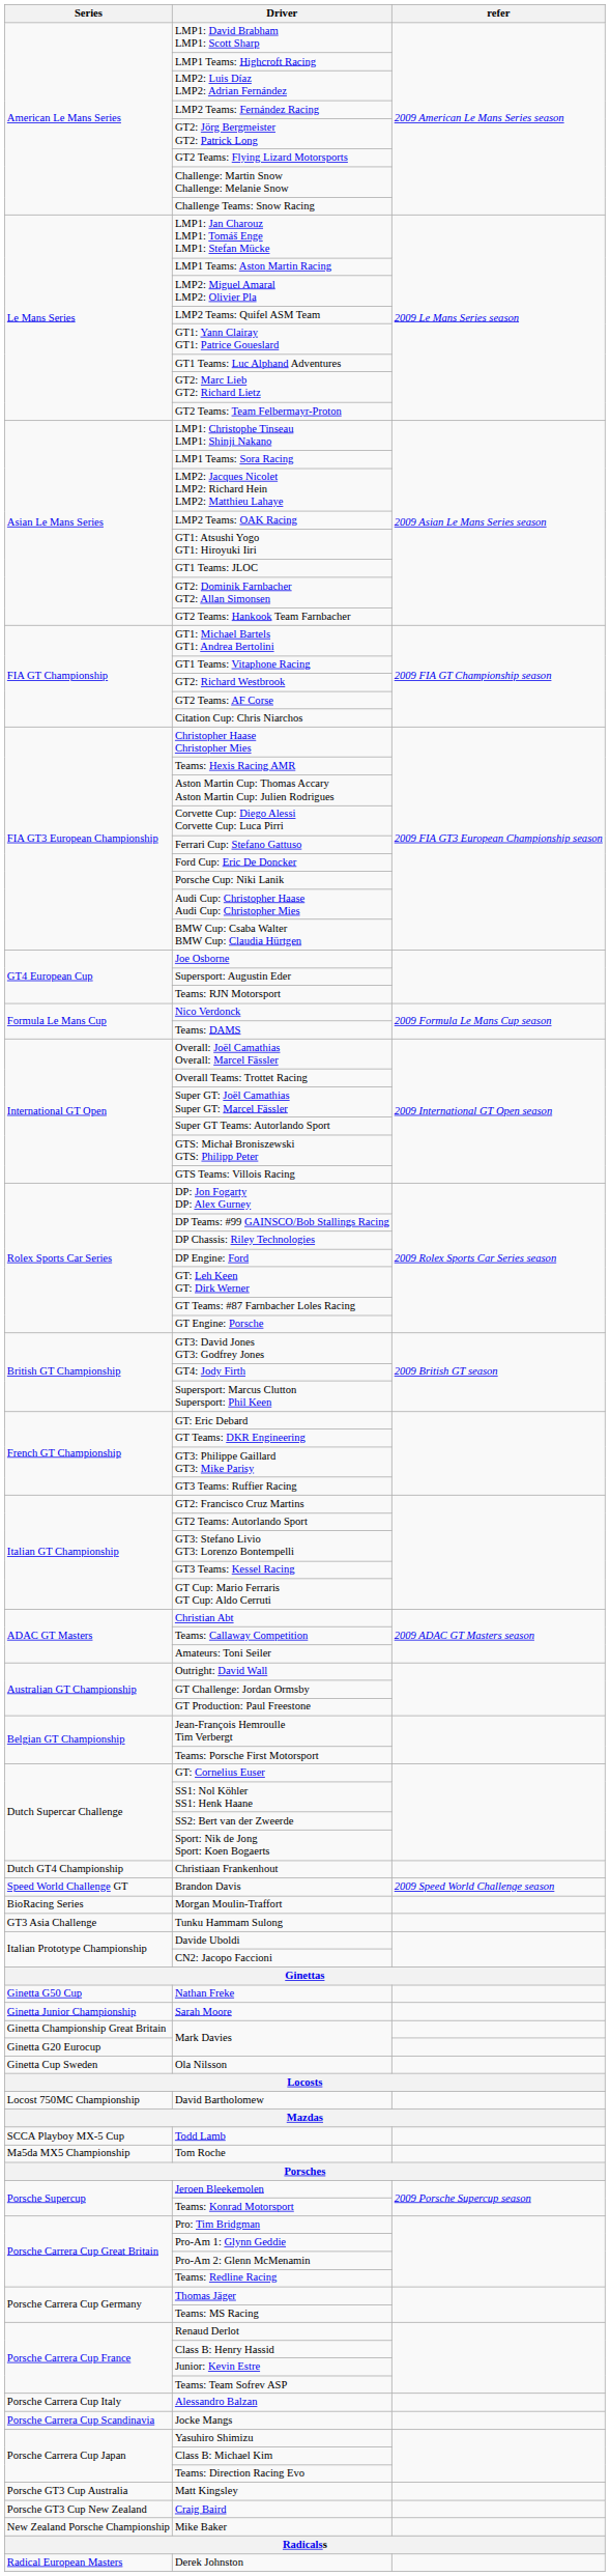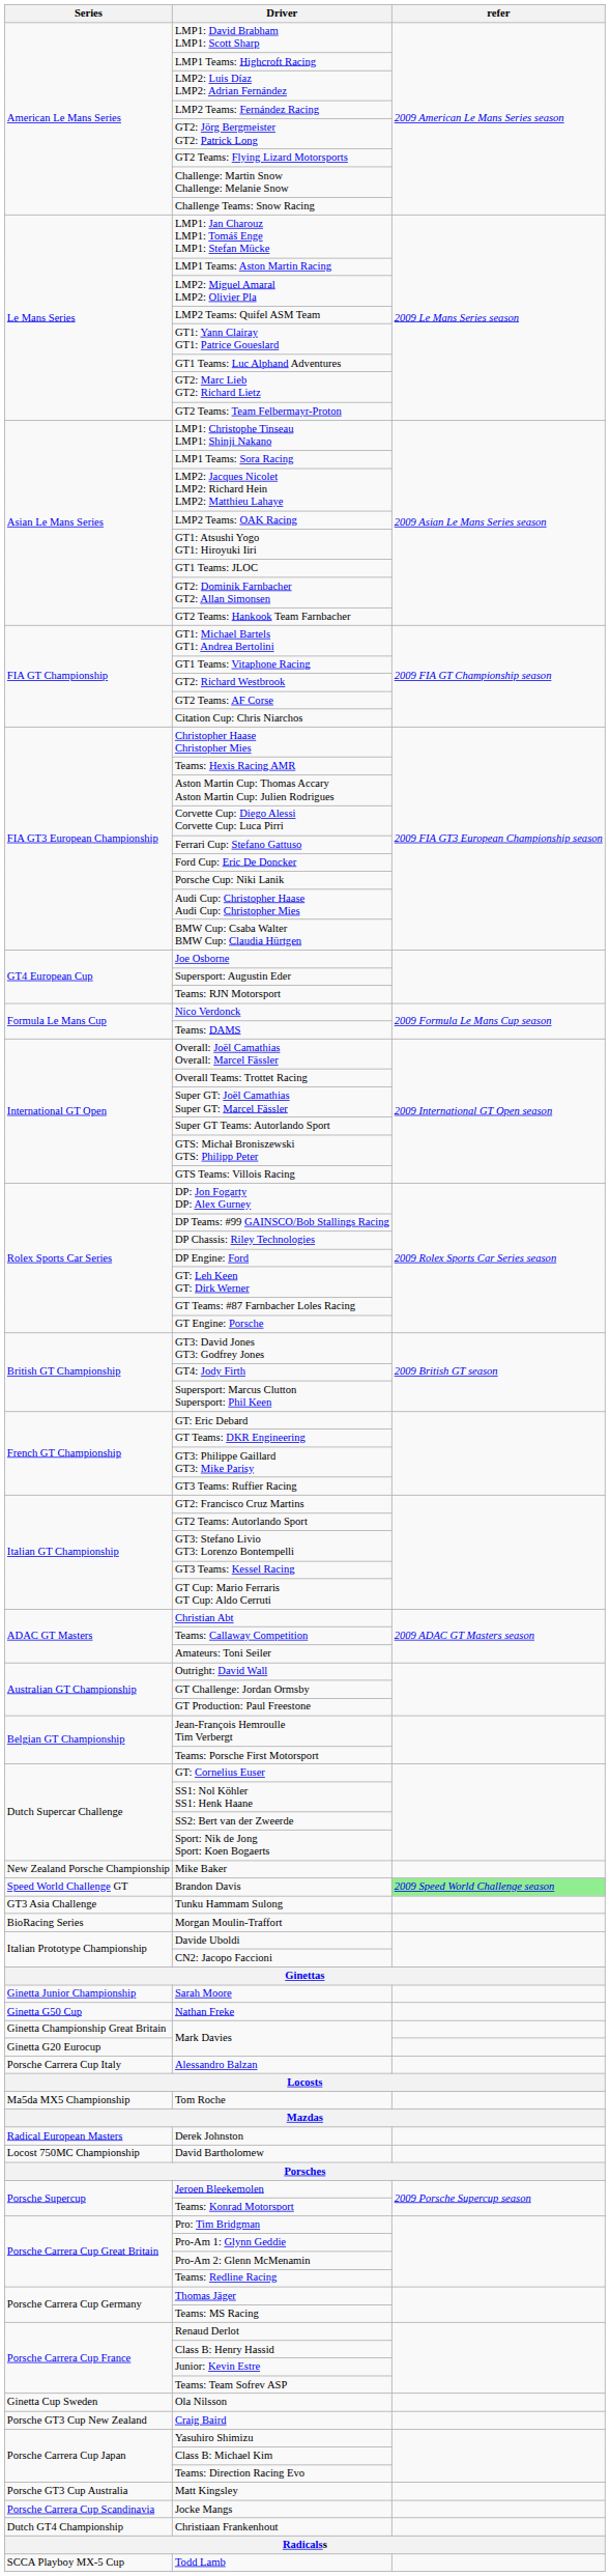 <table class="wikitable" style="font-size: 87%;">
 <tr>
 <th>Series</th>
 <th>Driver</th>
 <th>refer</th>
 </tr>
 <tr>
 <td rowspan=8><a href='#'>American Le Mans Series</a></td>
 <td>LMP1:  <a href='#'>David Brabham</a><br>LMP1:  <a href='#'>Scott Sharp</a></td>
 <td rowspan=8><em><a href='#'>2009 American Le Mans Series season</a></em></td>
 </tr>
 <tr>
 <td>LMP1 Teams:  <a href='#'>Highcroft Racing</a></td>
 </tr>
 <tr>
 <td>LMP2:  <a href='#'>Luis Díaz</a><br>LMP2:  <a href='#'>Adrian Fernández</a></td>
 </tr>
 <tr>
 <td>LMP2 Teams:  <a href='#'>Fernández Racing</a></td>
 </tr>
 <tr>
 <td>GT2:  <a href='#'>Jörg Bergmeister</a><br>GT2:  <a href='#'>Patrick Long</a></td>
 </tr>
 <tr>
 <td>GT2 Teams:  <a href='#'>Flying Lizard Motorsports</a></td>
 </tr>
 <tr>
 <td>Challenge:  Martin Snow<br>Challenge:  Melanie Snow</td>
 </tr>
 <tr>
 <td>Challenge Teams:  Snow Racing</td>
 </tr>
 <tr>
 <td rowspan=8><a href='#'>Le Mans Series</a></td>
 <td>LMP1:  <a href='#'>Jan Charouz</a><br>LMP1:  <a href='#'>Tomáš Enge</a><br>LMP1:  <a href='#'>Stefan Mücke</a></td>
 <td rowspan=8><em><a href='#'>2009 Le Mans Series season</a></em></td>
 </tr>
 <tr>
 <td>LMP1 Teams:  <a href='#'>Aston Martin Racing</a></td>
 </tr>
 <tr>
 <td>LMP2:  <a href='#'>Miguel Amaral</a><br>LMP2:  <a href='#'>Olivier Pla</a></td>
 </tr>
 <tr>
 <td>LMP2 Teams:  Quifel ASM Team</td>
 </tr>
 <tr>
 <td>GT1:  <a href='#'>Yann Clairay</a><br>GT1:  <a href='#'>Patrice Goueslard</a></td>
 </tr>
 <tr>
 <td>GT1 Teams:  <a href='#'>Luc Alphand</a> Adventures</td>
 </tr>
 <tr>
 <td>GT2:  <a href='#'>Marc Lieb</a><br>GT2:  <a href='#'>Richard Lietz</a></td>
 </tr>
 <tr>
 <td>GT2 Teams:  <a href='#'>Team Felbermayr-Proton</a></td>
 </tr>
 <tr>
 <td rowspan=8><a href='#'>Asian Le Mans Series</a></td>
 <td>LMP1:  <a href='#'>Christophe Tinseau</a><br>LMP1:  <a href='#'>Shinji Nakano</a></td>
 <td rowspan=8><em><a href='#'>2009 Asian Le Mans Series season</a></em></td>
 </tr>
 <tr>
 <td>LMP1 Teams:  <a href='#'>Sora Racing</a></td>
 </tr>
 <tr>
 <td>LMP2:  <a href='#'>Jacques Nicolet</a><br>LMP2:  Richard Hein<br>LMP2:  <a href='#'>Matthieu Lahaye</a></td>
 </tr>
 <tr>
 <td>LMP2 Teams:  <a href='#'>OAK Racing</a></td>
 </tr>
 <tr>
 <td>GT1:  Atsushi Yogo<br>GT1:  Hiroyuki Iiri</td>
 </tr>
 <tr>
 <td>GT1 Teams:  JLOC</td>
 </tr>
 <tr>
 <td>GT2:  <a href='#'>Dominik Farnbacher</a><br>GT2:  <a href='#'>Allan Simonsen</a></td>
 </tr>
 <tr>
 <td>GT2 Teams:  <a href='#'>Hankook</a> Team Farnbacher</td>
 </tr>
 <tr>
 <td rowspan=5><a href='#'>FIA GT Championship</a></td>
 <td>GT1:  <a href='#'>Michael Bartels</a><br>GT1:  <a href='#'>Andrea Bertolini</a></td>
 <td rowspan=5><em><a href='#'>2009 FIA GT Championship season</a></em></td>
 </tr>
 <tr>
 <td>GT1 Teams:  <a href='#'>Vitaphone Racing</a></td>
 </tr>
 <tr>
 <td>GT2:  <a href='#'>Richard Westbrook</a></td>
 </tr>
 <tr>
 <td>GT2 Teams:  <a href='#'>AF Corse</a></td>
 </tr>
 <tr>
 <td>Citation Cup:  Chris Niarchos</td>
 </tr>
 <tr>
 <td rowspan=9><a href='#'>FIA GT3 European Championship</a></td>
 <td> <a href='#'>Christopher Haase</a><br>  <a href='#'>Christopher Mies</a></td>
 <td rowspan=9><em><a href='#'>2009 FIA GT3 European Championship season</a></em></td>
 </tr>
 <tr>
 <td>Teams:  <a href='#'>Hexis Racing AMR</a></td>
 </tr>
 <tr>
 <td>Aston Martin Cup:  Thomas Accary<br>Aston Martin Cup:   Julien Rodrigues</td>
 </tr>
 <tr>
 <td>Corvette Cup:  <a href='#'>Diego Alessi</a><br>Corvette Cup:   Luca Pirri</td>
 </tr>
 <tr>
 <td>Ferrari Cup:  <a href='#'>Stefano Gattuso</a></td>
 </tr>
 <tr>
 <td>Ford Cup:  <a href='#'>Eric De Doncker</a></td>
 </tr>
 <tr>
 <td>Porsche Cup:  Niki Lanik</td>
 </tr>
 <tr>
 <td>Audi Cup:  <a href='#'>Christopher Haase</a><br>Audi Cup:  <a href='#'>Christopher Mies</a></td>
 </tr>
 <tr>
 <td>BMW Cup:  Csaba Walter<br>BMW Cup:  <a href='#'>Claudia Hürtgen</a></td>
 </tr>
 <tr>
 <td rowspan=3><a href='#'>GT4 European Cup</a></td>
 <td> <a href='#'>Joe Osborne</a></td>
 <td rowspan=3></td>
 </tr>
 <tr>
 <td>Supersport:  Augustin Eder</td>
 </tr>
 <tr>
 <td>Teams:  RJN Motorsport</td>
 </tr>
 <tr>
 <td rowspan=2><a href='#'>Formula Le Mans Cup</a></td>
 <td> <a href='#'>Nico Verdonck</a></td>
 <td rowspan=2><em><a href='#'>2009 Formula Le Mans Cup season</a></em></td>
 </tr>
 <tr>
 <td>Teams:  <a href='#'>DAMS</a></td>
 </tr>
 <tr>
 <td rowspan=6><a href='#'>International GT Open</a></td>
 <td>Overall:  <a href='#'>Joël Camathias</a><br>Overall:  <a href='#'>Marcel Fässler</a></td>
 <td rowspan=6><em><a href='#'>2009 International GT Open season</a></em></td>
 </tr>
 <tr>
 <td>Overall Teams:  Trottet Racing</td>
 </tr>
 <tr>
 <td>Super GT:  <a href='#'>Joël Camathias</a><br>Super GT:  <a href='#'>Marcel Fässler</a></td>
 </tr>
 <tr>
 <td>Super GT Teams:  Autorlando Sport</td>
 </tr>
 <tr>
 <td>GTS:  Michał Broniszewski<br>GTS:  <a href='#'>Philipp Peter</a></td>
 </tr>
 <tr>
 <td>GTS Teams:  Villois Racing</td>
 </tr>
 <tr>
 <td rowspan=7><a href='#'>Rolex Sports Car Series</a></td>
 <td>DP:  <a href='#'>Jon Fogarty</a><br>DP:  <a href='#'>Alex Gurney</a></td>
 <td rowspan=7><em><a href='#'>2009 Rolex Sports Car Series season</a></em></td>
 </tr>
 <tr>
 <td>DP Teams:  #99 <a href='#'>GAINSCO/Bob Stallings Racing</a></td>
 </tr>
 <tr>
 <td>DP Chassis:  <a href='#'>Riley Technologies</a></td>
 </tr>
 <tr>
 <td>DP Engine:  <a href='#'>Ford</a></td>
 </tr>
 <tr>
 <td>GT:  <a href='#'>Leh Keen</a><br>GT:  <a href='#'>Dirk Werner</a></td>
 </tr>
 <tr>
 <td>GT Teams:  #87 Farnbacher Loles Racing</td>
 </tr>
 <tr>
 <td>GT Engine:  <a href='#'>Porsche</a></td>
 </tr>
 <tr>
 <td rowspan=3><a href='#'>British GT Championship</a></td>
 <td>GT3:  David Jones<br>GT3:  Godfrey Jones</td>
 <td rowspan=3><em><a href='#'>2009 British GT season</a></em></td>
 </tr>
 <tr>
 <td>GT4:  <a href='#'>Jody Firth</a></td>
 </tr>
 <tr>
 <td>Supersport:  Marcus Clutton<br>Supersport:  <a href='#'>Phil Keen</a></td>
 </tr>
 <tr>
 <td rowspan=4><a href='#'>French GT Championship</a></td>
 <td>GT:  Eric Debard</td>
 <td rowspan=4></td>
 </tr>
 <tr>
 <td>GT Teams:  <a href='#'>DKR Engineering</a></td>
 </tr>
 <tr>
 <td>GT3:  Philippe Gaillard<br>GT3:  <a href='#'>Mike Parisy</a></td>
 </tr>
 <tr>
 <td>GT3 Teams:  Ruffier Racing</td>
 </tr>
 <tr>
 <td rowspan=5><a href='#'>Italian GT Championship</a></td>
 <td>GT2:  Francisco Cruz Martins</td>
 <td rowspan=5></td>
 </tr>
 <tr>
 <td>GT2 Teams:  Autorlando Sport</td>
 </tr>
 <tr>
 <td>GT3:  Stefano Livio<br>GT3:  Lorenzo Bontempelli</td>
 </tr>
 <tr>
 <td>GT3 Teams:  <a href='#'>Kessel Racing</a></td>
 </tr>
 <tr>
 <td>GT Cup:  Mario Ferraris<br>GT Cup:  Aldo Cerruti</td>
 </tr>
 <tr>
 <td rowspan=3><a href='#'>ADAC GT Masters</a></td>
 <td> <a href='#'>Christian Abt</a></td>
 <td rowspan=3><em><a href='#'>2009 ADAC GT Masters season</a></em></td>
 </tr>
 <tr>
 <td>Teams:  <a href='#'>Callaway Competition</a></td>
 </tr>
 <tr>
 <td>Amateurs:  Toni Seiler</td>
 </tr>
 <tr>
 <td rowspan=3><a href='#'>Australian GT Championship</a></td>
 <td>Outright:  <a href='#'>David Wall</a></td>
 <td rowspan=3></td>
 </tr>
 <tr>
 <td>GT Challenge:  Jordan Ormsby</td>
 </tr>
 <tr>
 <td>GT Production:  Paul Freestone</td>
 </tr>
 <tr>
 <td rowspan=2><a href='#'>Belgian GT Championship</a></td>
 <td> Jean-François Hemroulle<br> Tim Verbergt</td>
 <td rowspan=2></td>
 </tr>
 <tr>
 <td>Teams:  Porsche First Motorsport</td>
 </tr>
 <tr>
 <td rowspan=4>Dutch Supercar Challenge</td>
 <td>GT:  <a href='#'>Cornelius Euser</a></td>
 <td rowspan=4></td>
 </tr>
 <tr>
 <td>SS1:  Nol Köhler<br>SS1:  Henk Haane</td>
 </tr>
 <tr>
 <td>SS2:  Bert van der Zweerde</td>
 </tr>
 <tr>
 <td>Sport:  Nik de Jong<br>Sport:  Koen Bogaerts</td>
 </tr>
 <tr>
-<td>Dutch GT4 Championship</td>
-<td> Christiaan Frankenhout</td>
+<td>New Zealand Porsche Championship</td>
+<td> Mike Baker</td>
 <td></td>
 </tr>
 <tr>
 <td><a href='#'>Speed World Challenge</a> GT</td>
 <td> Brandon Davis</td>
-<td><em><a href='#'>2009 Speed World Challenge season</a></em></td>
+<td style="background: lightgreen;"><em><a href='#'>2009 Speed World Challenge season</a></em></td>
+</tr>
+<tr>
+<td>GT3 Asia Challenge</td>
+<td> Tunku Hammam Sulong</td>
+<td></td>
 </tr>
 <tr>
 <td>BioRacing Series</td>
 <td> Morgan Moulin-Traffort</td>
-<td></td>
-</tr>
-<tr>
-<td>GT3 Asia Challenge</td>
-<td> Tunku Hammam Sulong</td>
 <td></td>
 </tr>
 <tr>
 <td rowspan=2>Italian Prototype Championship</td>
 <td> Davide Uboldi</td>
 <td rowspan=2></td>
 </tr>
 <tr>
 <td>CN2:  Jacopo Faccioni</td>
 </tr>
 <tr>
 <th colspan=3><a href='#'>Ginettas</a></th>
 </tr>
 <tr>
-<td><a href='#'>Ginetta G50 Cup</a></td>
-<td> <a href='#'>Nathan Freke</a></td>
+<td><a href='#'>Ginetta Junior Championship</a></td>
+<td> <a href='#'>Sarah Moore</a></td>
 <td></td>
 </tr>
 <tr>
-<td><a href='#'>Ginetta Junior Championship</a></td>
-<td> <a href='#'>Sarah Moore</a></td>
+<td><a href='#'>Ginetta G50 Cup</a></td>
+<td> <a href='#'>Nathan Freke</a></td>
 <td></td>
 </tr>
 <tr>
 <td>Ginetta Championship Great Britain</td>
 <td rowspan=2> Mark Davies</td>
 <td></td>
 </tr>
 <tr>
 <td>Ginetta G20 Eurocup</td>
 <td></td>
 </tr>
 <tr>
-<td>Ginetta Cup Sweden</td>
-<td> Ola Nilsson</td>
+<td>Porsche Carrera Cup Italy</td>
+<td> <a href='#'>Alessandro Balzan</a></td>
 <td></td>
 </tr>
 <tr>
 <th colspan=3><a href='#'>Locosts</a></th>
 </tr>
 <tr>
-<td>Locost 750MC Championship</td>
-<td> David Bartholomew</td>
+<td>Ma5da MX5 Championship</td>
+<td> Tom Roche</td>
 <td></td>
 </tr>
 <tr>
 <th colspan=3><a href='#'>Mazdas</a></th>
 </tr>
 <tr>
-<td>SCCA Playboy MX-5 Cup</td>
-<td> <a href='#'>Todd Lamb</a></td>
+<td><a href='#'>Radical European Masters</a></td>
+<td> Derek Johnston</td>
 <td></td>
 </tr>
 <tr>
-<td>Ma5da MX5 Championship</td>
-<td> Tom Roche</td>
+<td>Locost 750MC Championship</td>
+<td> David Bartholomew</td>
 <td></td>
 </tr>
 <tr>
 <th colspan=3><a href='#'>Porsches</a></th>
 </tr>
 <tr>
 <td rowspan=2><a href='#'>Porsche Supercup</a></td>
 <td> <a href='#'>Jeroen Bleekemolen</a></td>
 <td rowspan=2><em><a href='#'>2009 Porsche Supercup season</a></em></td>
 </tr>
 <tr>
 <td>Teams:  <a href='#'>Konrad Motorsport</a></td>
 </tr>
 <tr>
 <td rowspan=4><a href='#'>Porsche Carrera Cup Great Britain</a></td>
 <td>Pro:  <a href='#'>Tim Bridgman</a></td>
 <td rowspan=4></td>
 </tr>
 <tr>
 <td>Pro-Am 1:  <a href='#'>Glynn Geddie</a></td>
 </tr>
 <tr>
 <td>Pro-Am 2:  Glenn McMenamin</td>
 </tr>
 <tr>
 <td>Teams:  <a href='#'>Redline Racing</a></td>
 </tr>
 <tr>
 <td rowspan=2>Porsche Carrera Cup Germany</td>
 <td> <a href='#'>Thomas Jäger</a></td>
 <td rowspan=2></td>
 </tr>
 <tr>
 <td>Teams:  MS Racing</td>
 </tr>
 <tr>
 <td rowspan=4><a href='#'>Porsche Carrera Cup France</a></td>
 <td> Renaud Derlot</td>
 <td rowspan=4></td>
 </tr>
 <tr>
 <td>Class B:  Henry Hassid</td>
 </tr>
 <tr>
 <td>Junior:  <a href='#'>Kevin Estre</a></td>
 </tr>
 <tr>
 <td>Teams:  Team Sofrev ASP</td>
 </tr>
 <tr>
-<td>Porsche Carrera Cup Italy</td>
-<td> <a href='#'>Alessandro Balzan</a></td>
+<td>Ginetta Cup Sweden</td>
+<td> Ola Nilsson</td>
 <td></td>
 </tr>
 <tr>
-<td><a href='#'>Porsche Carrera Cup Scandinavia</a></td>
-<td> Jocke Mangs</td>
+<td>Porsche GT3 Cup New Zealand</td>
+<td> <a href='#'>Craig Baird</a></td>
 <td></td>
 </tr>
 <tr>
 <td rowspan=3>Porsche Carrera Cup Japan</td>
 <td> Yasuhiro Shimizu</td>
 <td rowspan=3></td>
 </tr>
 <tr>
 <td>Class B:  Michael Kim</td>
 </tr>
 <tr>
 <td>Teams:  Direction Racing Evo</td>
 </tr>
 <tr>
 <td>Porsche GT3 Cup Australia</td>
 <td> Matt Kingsley</td>
 <td></td>
 </tr>
 <tr>
-<td>Porsche GT3 Cup New Zealand</td>
-<td> <a href='#'>Craig Baird</a></td>
+<td><a href='#'>Porsche Carrera Cup Scandinavia</a></td>
+<td> Jocke Mangs</td>
 <td></td>
 </tr>
 <tr>
-<td>New Zealand Porsche Championship</td>
-<td> Mike Baker</td>
+<td>Dutch GT4 Championship</td>
+<td> Christiaan Frankenhout</td>
 <td></td>
 </tr>
 <tr>
 <th colspan=3><a href='#'>Radicals</a>s</th>
 </tr>
 <tr>
-<td><a href='#'>Radical European Masters</a></td>
-<td> Derek Johnston</td>
+<td>SCCA Playboy MX-5 Cup</td>
+<td> <a href='#'>Todd Lamb</a></td>
 <td></td>
 </tr>
 </table>
